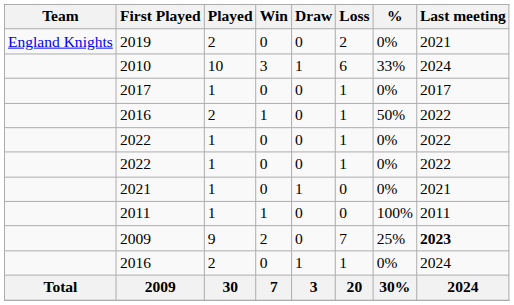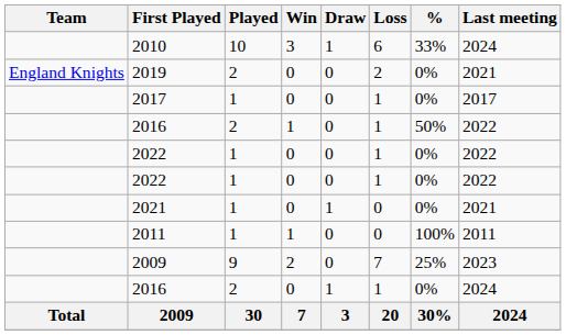 <table class="sortable wikitable">
 <tr>
 <th>Team</th>
 <th>First Played</th>
 <th>Played</th>
 <th>Win</th>
 <th>Draw</th>
 <th>Loss</th>
 <th>%</th>
 <th>Last meeting</th>
 </tr>
 <tr>
+<td></td>
+<td>2010</td>
+<td>10</td>
+<td>3</td>
+<td>1</td>
+<td>6</td>
+<td>33%</td>
+<td>2024</td>
+</tr>
+<tr>
 <td> <a href='#'>England Knights</a></td>
 <td>2019</td>
 <td>2</td>
 <td>0</td>
 <td>0</td>
 <td>2</td>
 <td>0%</td>
 <td>2021</td>
-</tr>
-<tr>
-<td></td>
-<td>2010</td>
-<td>10</td>
-<td>3</td>
-<td>1</td>
-<td>6</td>
-<td>33%</td>
-<td>2024</td>
 </tr>
 <tr>
 <td></td>
 <td>2017</td>
 <td>1</td>
 <td>0</td>
 <td>0</td>
 <td>1</td>
 <td>0%</td>
 <td>2017</td>
 </tr>
 <tr>
 <td></td>
 <td>2016</td>
 <td>2</td>
 <td>1</td>
 <td>0</td>
 <td>1</td>
 <td>50%</td>
 <td>2022</td>
 </tr>
 <tr>
 <td></td>
 <td>2022</td>
 <td>1</td>
 <td>0</td>
 <td>0</td>
 <td>1</td>
 <td>0%</td>
 <td>2022</td>
 </tr>
 <tr>
 <td></td>
 <td>2022</td>
 <td>1</td>
 <td>0</td>
 <td>0</td>
 <td>1</td>
 <td>0%</td>
 <td>2022</td>
 </tr>
 <tr>
 <td></td>
 <td>2021</td>
 <td>1</td>
 <td>0</td>
 <td>1</td>
 <td>0</td>
 <td>0%</td>
 <td>2021</td>
 </tr>
 <tr>
 <td></td>
 <td>2011</td>
 <td>1</td>
 <td>1</td>
 <td>0</td>
 <td>0</td>
 <td>100%</td>
 <td>2011</td>
 </tr>
 <tr>
 <td></td>
 <td>2009</td>
 <td>9</td>
 <td>2</td>
 <td>0</td>
 <td>7</td>
 <td>25%</td>
-<td><strong>2023</strong></td>
+<td>2023</td>
 </tr>
 <tr>
 <td></td>
 <td>2016</td>
 <td>2</td>
 <td>0</td>
 <td>1</td>
 <td>1</td>
 <td>0%</td>
 <td>2024</td>
 </tr>
 <tr>
 <th>Total</th>
 <th>2009</th>
 <th>30</th>
 <th>7</th>
 <th>3</th>
 <th>20</th>
 <th>30%</th>
 <th>2024</th>
 </tr>
 <tr>
 </tr>
 </table>
